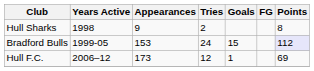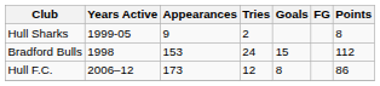 <table class="wikitable" border="1">
 <tr>
 <th>Club</th>
 <th>Years Active</th>
 <th>Appearances</th>
 <th>Tries</th>
 <th>Goals</th>
 <th>FG</th>
 <th>Points</th>
 </tr>
 <tr>
 <td>Hull Sharks</td>
-<td>1998</td>
+<td>1999-05</td>
 <td>9</td>
 <td>2</td>
 <td></td>
 <td></td>
 <td>8</td>
 </tr>
 <tr>
 <td>Bradford Bulls</td>
-<td>1999-05</td>
+<td>1998</td>
 <td>153</td>
 <td>24</td>
 <td>15</td>
 <td></td>
-<td style="background: lavender;">112</td>
+<td>112</td>
 </tr>
 <tr>
 <td>Hull F.C.</td>
 <td>2006–12</td>
 <td>173</td>
 <td>12</td>
-<td>1</td>
+<td>8</td>
 <td></td>
-<td>69</td>
+<td>86</td>
 </tr>
 <tr>
 </tr>
 </table>
